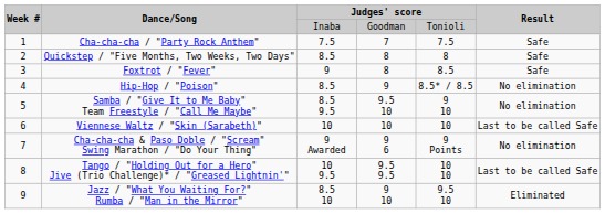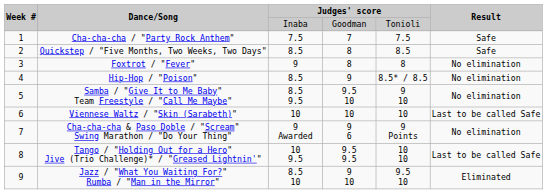 <table class="wikitable" style="text-align:center">
 <tr>
 <th rowspan="2" style="background:#ccc;">Week #</th>
 <th rowspan="2" style="background:#ccc;">Dance/Song</th>
 <th colspan="3" style="background:#ccc;">Judges' score</th>
 <th rowspan="2" style="background:#ccc;">Result</th>
 </tr>
 <tr style="background:#ccc;">
 <td style="width:10%;">Inaba</td>
 <td style="width:10%;">Goodman</td>
 <td style="width:10%;">Tonioli</td>
 </tr>
 <tr>
 <td>1</td>
 <td><a href='#'>Cha-cha-cha</a> / "<a href='#'>Party Rock Anthem</a>"</td>
 <td>7.5</td>
 <td>7</td>
 <td>7.5</td>
 <td>Safe</td>
 </tr>
 <tr>
 <td>2</td>
 <td><a href='#'>Quickstep</a> / "Five Months, Two Weeks, Two Days"</td>
 <td>8.5</td>
 <td>8</td>
-<td>8</td>
+<td>8.5</td>
 <td>Safe</td>
 </tr>
 <tr>
 <td>3</td>
 <td><a href='#'>Foxtrot</a> / "<a href='#'>Fever</a>"</td>
 <td>9</td>
 <td>8</td>
-<td>8.5</td>
-<td>Safe</td>
+<td>8</td>
+<td>No elimination</td>
 </tr>
 <tr>
 <td>4</td>
 <td><a href='#'>Hip-Hop</a> / "<a href='#'>Poison</a>"</td>
 <td>8.5</td>
 <td>9</td>
 <td>8.5* / 8.5</td>
 <td>No elimination</td>
 </tr>
 <tr>
 <td>5</td>
 <td><a href='#'>Samba</a> / "<a href='#'>Give It to Me Baby</a>"<br> Team <a href='#'>Freestyle</a> / "<a href='#'>Call Me Maybe</a>"</td>
 <td>8.5<br>9.5</td>
 <td>9.5<br>10</td>
 <td>9<br>10</td>
 <td>No elimination</td>
 </tr>
 <tr>
 <td>6</td>
 <td><a href='#'>Viennese Waltz</a> / "<a href='#'>Skin (Sarabeth)</a>"</td>
 <td>10</td>
 <td>10</td>
 <td>10</td>
 <td>Last to be called Safe</td>
 </tr>
 <tr>
 <td>7</td>
 <td><a href='#'>Cha-cha-cha</a> & <a href='#'>Paso Doble</a> / "<a href='#'>Scream</a>"<br><a href='#'>Swing</a> Marathon / "Do Your Thing"</td>
 <td>9<br>Awarded</td>
 <td>9<br>6</td>
 <td>9<br>Points</td>
 <td>No elimination</td>
 </tr>
 <tr>
 <td>8</td>
 <td><a href='#'>Tango</a> / "<a href='#'>Holding Out for a Hero</a>"<br><a href='#'>Jive</a> (Trio Challenge)* / "<a href='#'>Greased Lightnin'</a>"</td>
 <td>10<br>9.5</td>
 <td>9.5<br>9.5</td>
 <td>10<br>10</td>
 <td>Last to be called Safe</td>
 </tr>
 <tr>
 <td>9</td>
 <td><a href='#'>Jazz</a> / "<a href='#'>What You Waiting For?</a>"<br><a href='#'>Rumba</a> / "<a href='#'>Man in the Mirror</a>"</td>
 <td>8.5<br>10</td>
 <td>9<br>10</td>
 <td>9.5<br>10</td>
 <td>Eliminated</td>
 </tr>
 </table>
